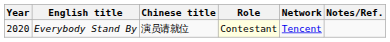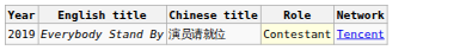 <table class="wikitable">
 <tr>
 <th>Year</th>
 <th>English title</th>
 <th>Chinese title</th>
 <th>Role</th>
 <th>Network</th>
-<th>Notes/Ref.</th>
 </tr>
 <tr>
-<td>2020</td>
+<td>2019</td>
 <td><em>Everybody Stand By</em></td>
 <td>演员请就位</td>
 <td style="background: lightyellow;">Contestant</td>
 <td><a href='#'>Tencent</a></td>
-<td></td>
 </tr>
 </table>
